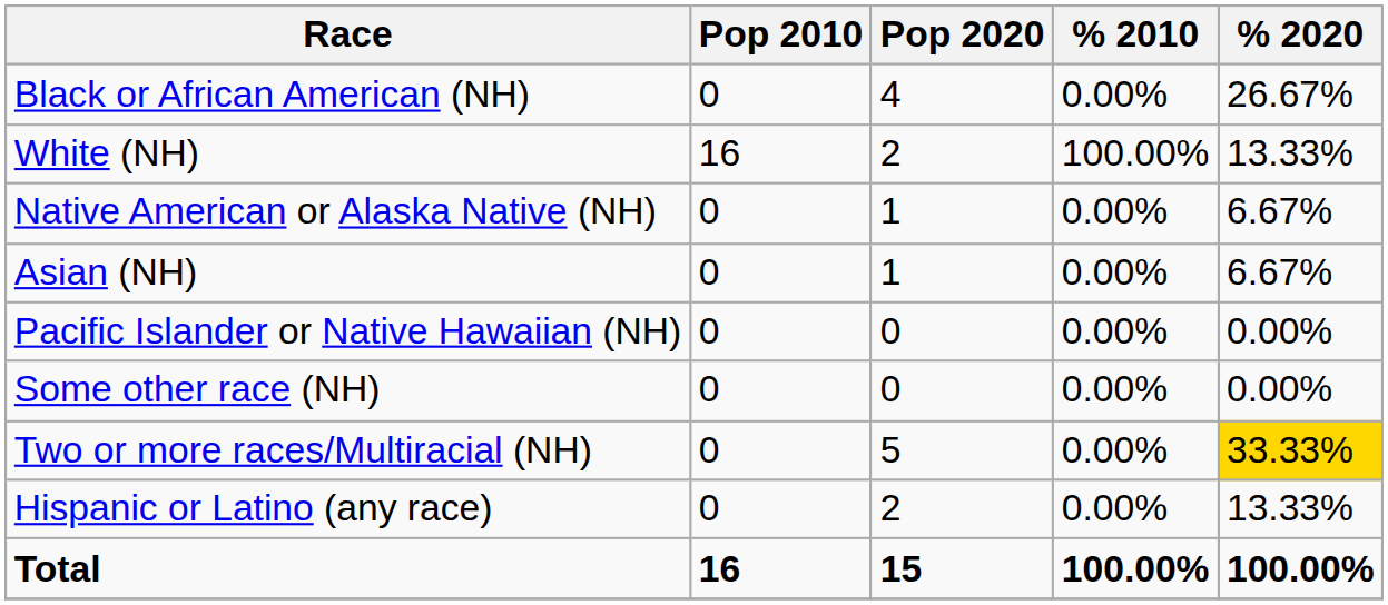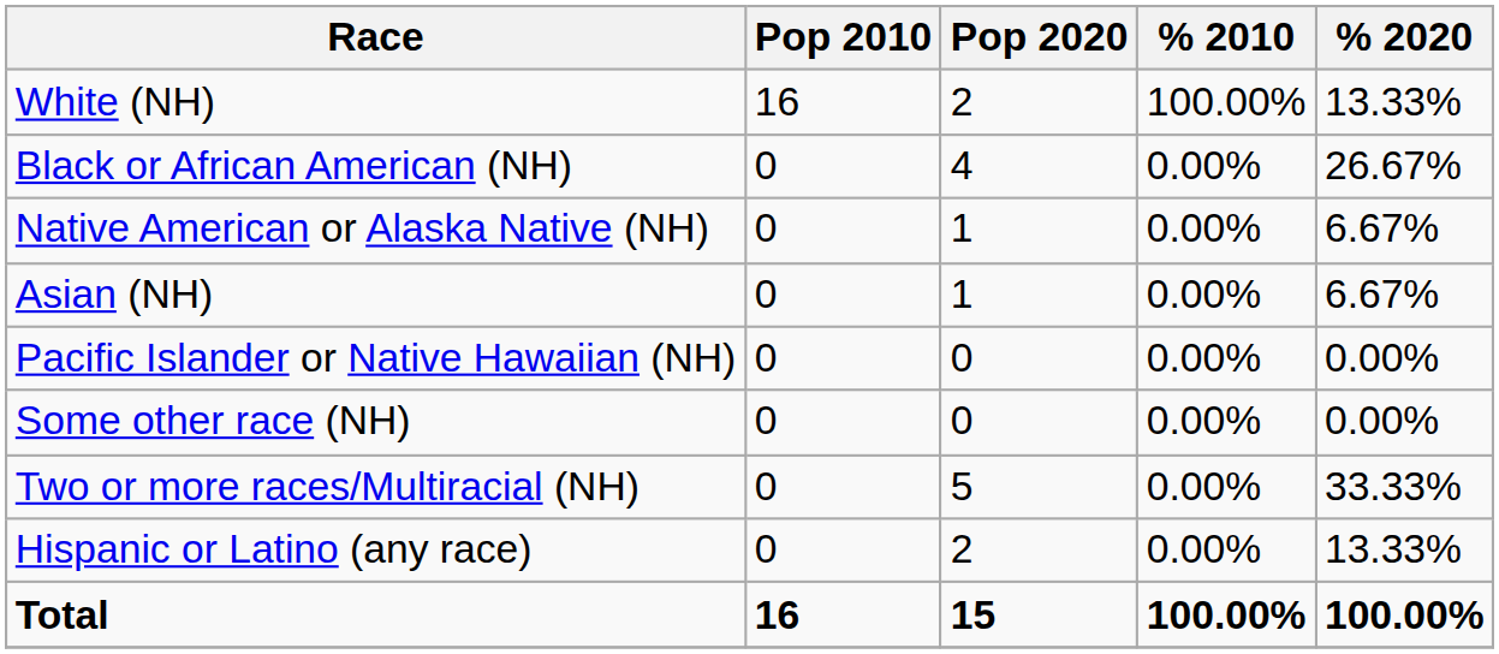 <table class="wikitable">
 <tr>
 <th>Race</th>
 <th>Pop 2010</th>
 <th>Pop 2020</th>
 <th>% 2010</th>
 <th>% 2020</th>
 </tr>
 <tr>
+<td><a href='#'>White</a> (NH)</td>
+<td>16</td>
+<td>2</td>
+<td>100.00%</td>
+<td>13.33%</td>
+</tr>
+<tr>
 <td><a href='#'>Black or African American</a> (NH)</td>
 <td>0</td>
 <td>4</td>
 <td>0.00%</td>
 <td>26.67%</td>
-</tr>
-<tr>
-<td><a href='#'>White</a> (NH)</td>
-<td>16</td>
-<td>2</td>
-<td>100.00%</td>
-<td>13.33%</td>
 </tr>
 <tr>
 <td><a href='#'>Native American</a> or <a href='#'>Alaska Native</a> (NH)</td>
 <td>0</td>
 <td>1</td>
 <td>0.00%</td>
 <td>6.67%</td>
 </tr>
 <tr>
 <td><a href='#'>Asian</a> (NH)</td>
 <td>0</td>
 <td>1</td>
 <td>0.00%</td>
 <td>6.67%</td>
 </tr>
 <tr>
 <td><a href='#'>Pacific Islander</a> or <a href='#'>Native Hawaiian</a> (NH)</td>
 <td>0</td>
 <td>0</td>
 <td>0.00%</td>
 <td>0.00%</td>
 </tr>
 <tr>
 <td><a href='#'>Some other race</a> (NH)</td>
 <td>0</td>
 <td>0</td>
 <td>0.00%</td>
 <td>0.00%</td>
 </tr>
 <tr>
 <td><a href='#'>Two or more races/Multiracial</a> (NH)</td>
 <td>0</td>
 <td>5</td>
 <td>0.00%</td>
-<td style="background: gold;">33.33%</td>
+<td>33.33%</td>
 </tr>
 <tr>
 <td><a href='#'>Hispanic or Latino</a> (any race)</td>
 <td>0</td>
 <td>2</td>
 <td>0.00%</td>
 <td>13.33%</td>
 </tr>
 <tr>
 <td><strong>Total</strong></td>
 <td><strong>16</strong></td>
 <td><strong>15</strong></td>
 <td><strong>100.00%</strong></td>
 <td><strong>100.00%</strong></td>
 </tr>
 <tr>
 </tr>
 </table>
